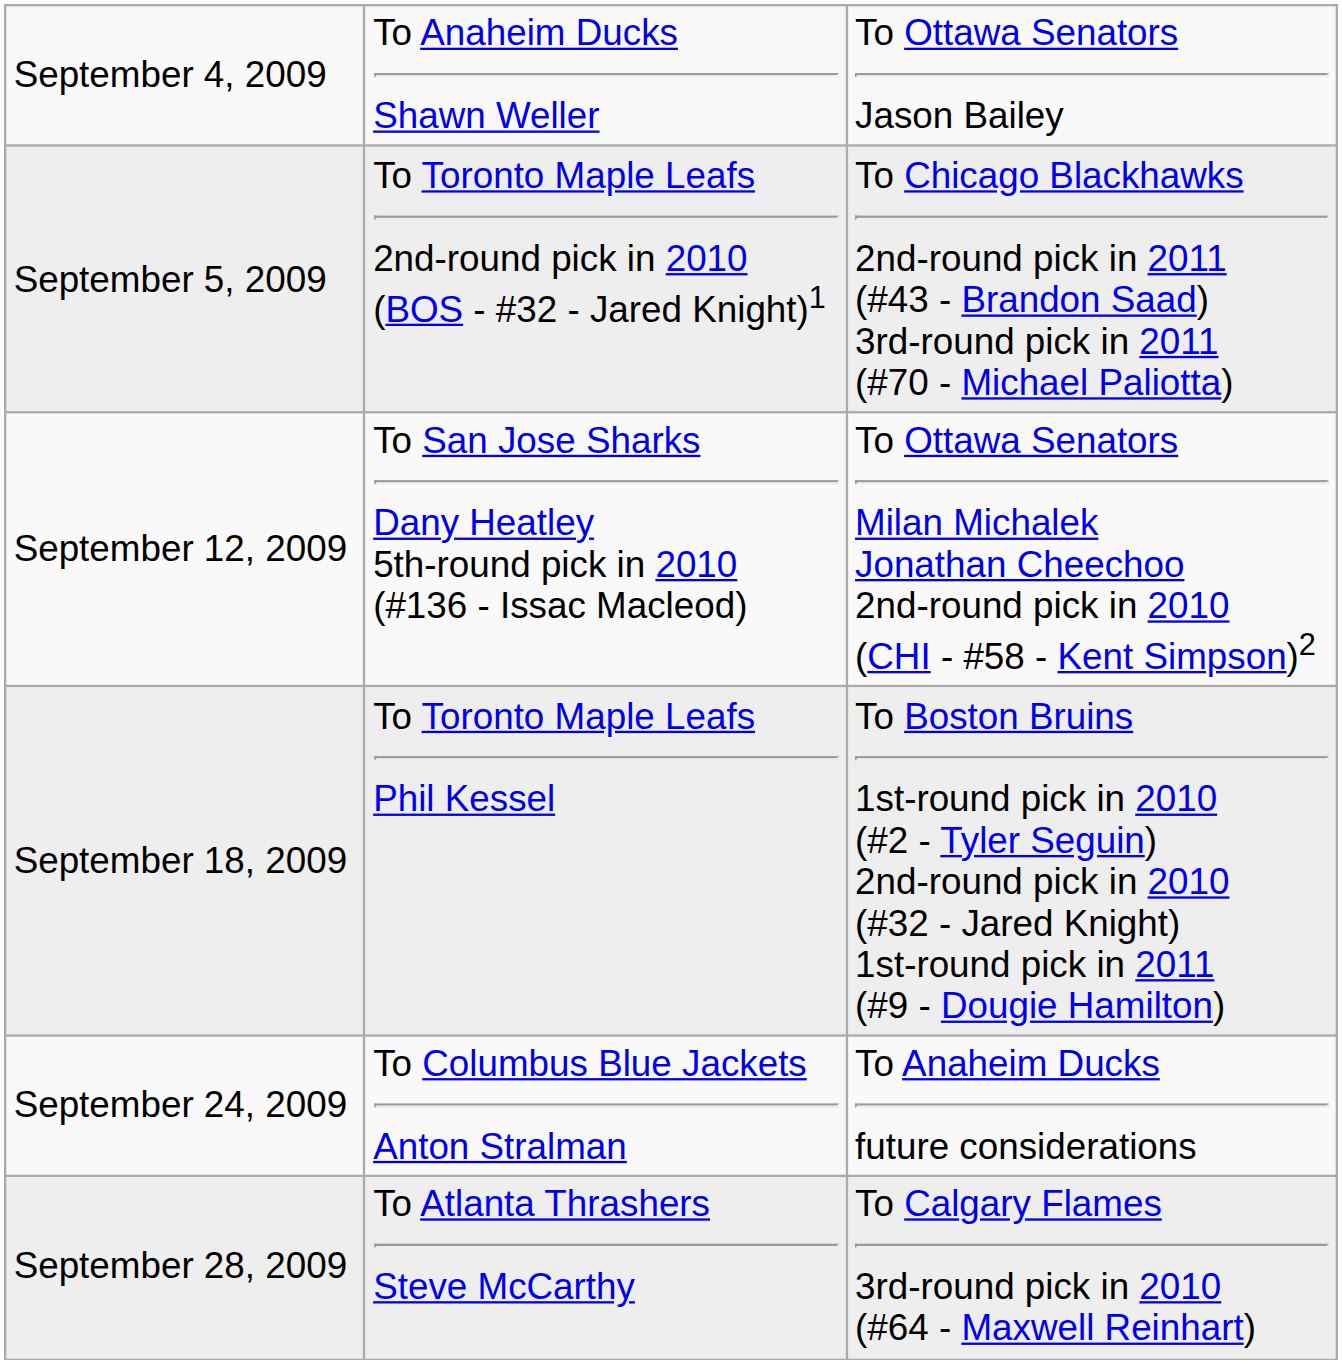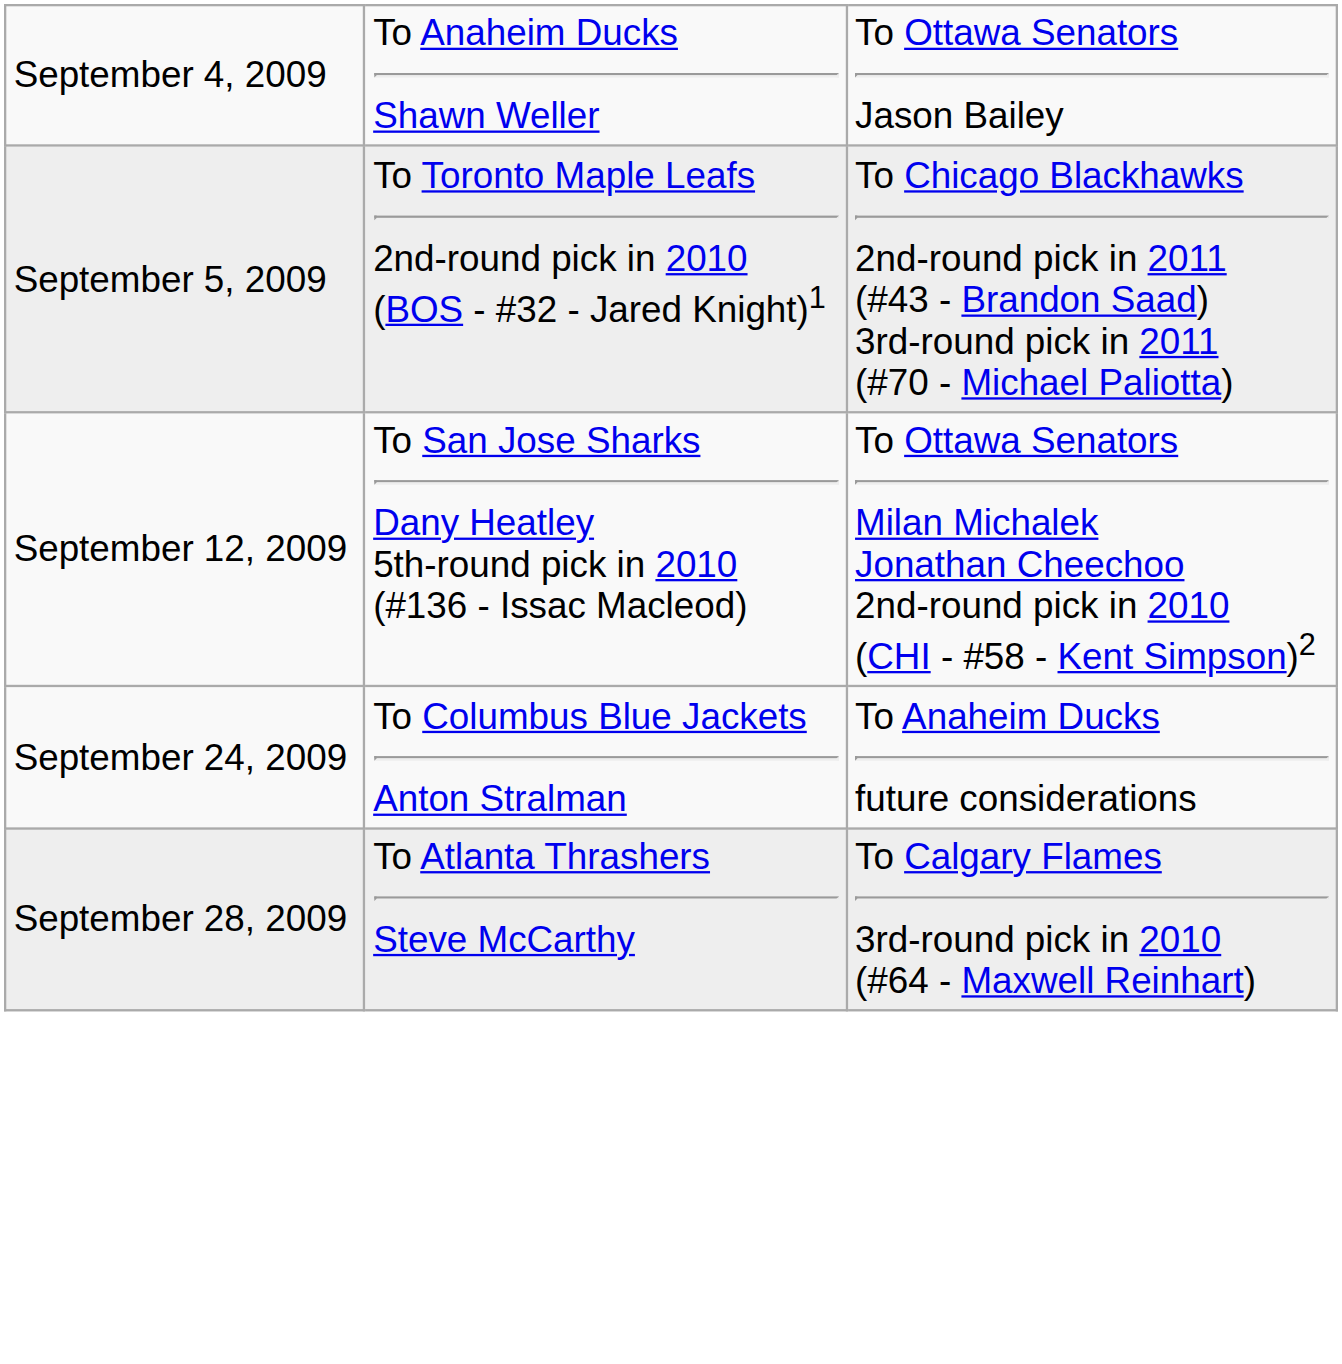 <table class="wikitable" style="border:1px solid #999; width:580px;">
 <tr>
 <td>September 4, 2009</td>
 <td valign="top">To <a href='#'>Anaheim Ducks</a><hr><a href='#'>Shawn Weller</a></td>
 <td valign="top">To <a href='#'>Ottawa Senators</a><hr>Jason Bailey</td>
 </tr>
 <tr bgcolor="eeeeee">
 <td>September 5, 2009</td>
 <td valign="top">To <a href='#'>Toronto Maple Leafs</a><hr>2nd-round pick in <a href='#'>2010</a><br>(<a href='#'>BOS</a> - #32 - Jared Knight)<sup>1</sup></td>
 <td valign="top">To <a href='#'>Chicago Blackhawks</a><hr>2nd-round pick in <a href='#'>2011</a><br>(#43 - <a href='#'>Brandon Saad</a>)<br>3rd-round pick in <a href='#'>2011</a><br>(#70 - <a href='#'>Michael Paliotta</a>)</td>
 </tr>
 <tr>
 <td>September 12, 2009</td>
 <td valign="top">To <a href='#'>San Jose Sharks</a><hr><a href='#'>Dany Heatley</a><br>5th-round pick in <a href='#'>2010</a><br>(#136 - Issac Macleod)</td>
 <td valign="top">To <a href='#'>Ottawa Senators</a><hr><a href='#'>Milan Michalek</a><br><a href='#'>Jonathan Cheechoo</a><br>2nd-round pick in <a href='#'>2010</a><br>(<a href='#'>CHI</a> - #58 - <a href='#'>Kent Simpson</a>)<sup>2</sup></td>
 </tr>
-<tr bgcolor="eeeeee">
-<td>September 18, 2009</td>
-<td valign="top">To <a href='#'>Toronto Maple Leafs</a><hr><a href='#'>Phil Kessel</a></td>
-<td valign="top">To <a href='#'>Boston Bruins</a><hr>1st-round pick in <a href='#'>2010</a><br>(#2 - <a href='#'>Tyler Seguin</a>)<br>2nd-round pick in <a href='#'>2010</a><br>(#32 - Jared Knight)<br>1st-round pick in <a href='#'>2011</a><br>(#9 - <a href='#'>Dougie Hamilton</a>)</td>
-</tr>
 <tr>
 <td>September 24, 2009</td>
 <td valign="top">To <a href='#'>Columbus Blue Jackets</a><hr><a href='#'>Anton Stralman</a></td>
 <td valign="top">To <a href='#'>Anaheim Ducks</a><hr>future considerations</td>
 </tr>
 <tr bgcolor="eeeeee">
 <td>September 28, 2009</td>
 <td valign="top">To <a href='#'>Atlanta Thrashers</a><hr><a href='#'>Steve McCarthy</a></td>
 <td valign="top">To <a href='#'>Calgary Flames</a><hr>3rd-round pick in <a href='#'>2010</a><br>(#64 - <a href='#'>Maxwell Reinhart</a>)</td>
 </tr>
 </table>
